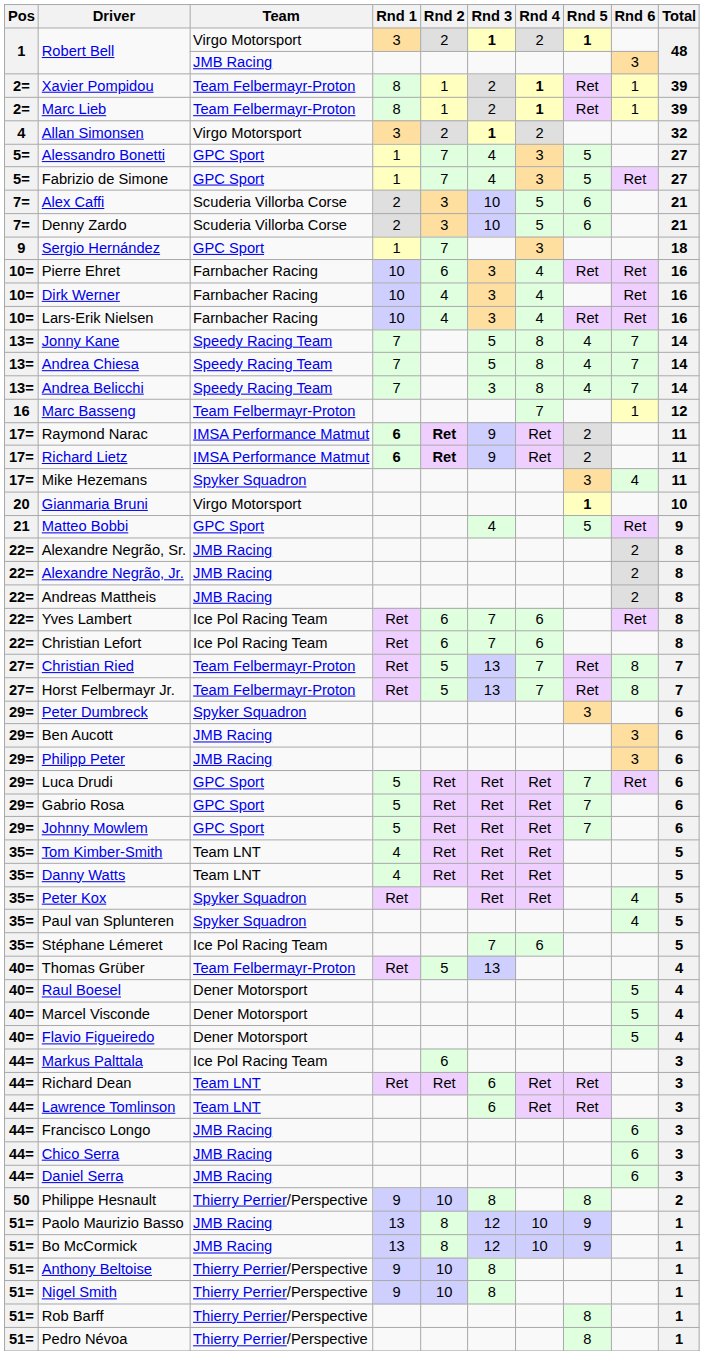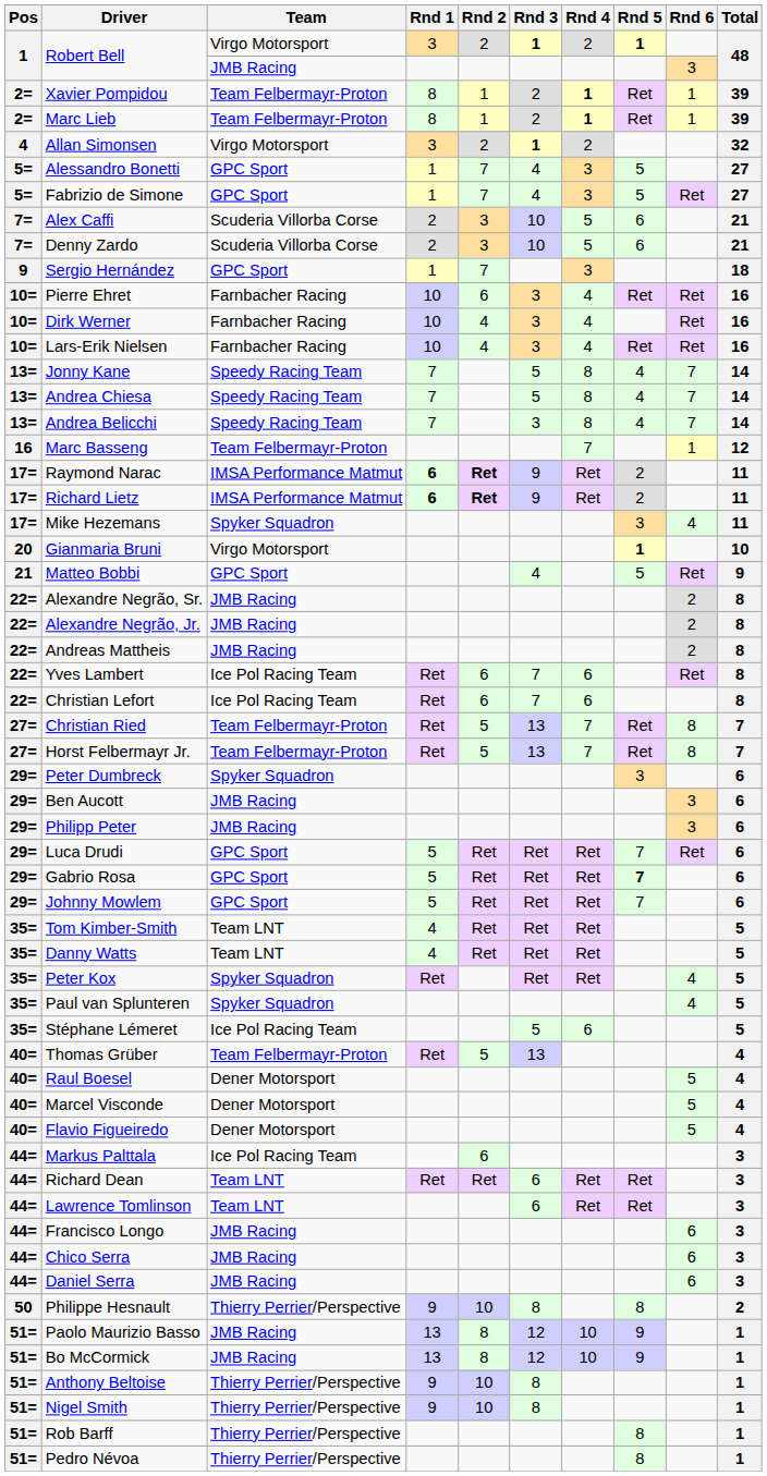 <table class="wikitable" style="font-size: 90%;">
 <tr>
 <th>Pos</th>
 <th>Driver</th>
 <th>Team</th>
 <th>Rnd 1</th>
 <th>Rnd 2</th>
 <th>Rnd 3</th>
 <th>Rnd 4</th>
 <th>Rnd 5</th>
 <th>Rnd 6</th>
 <th>Total</th>
 </tr>
 <tr>
 <th rowspan="2">1</th>
 <td rowspan="2"> <a href='#'>Robert Bell</a></td>
 <td> Virgo Motorsport</td>
 <td align="center" style="background:#FFDF9F;">3</td>
 <td align="center" style="background:#DFDFDF;">2</td>
 <td align="center" style="background:#FFFFBF;"><strong>1</strong></td>
 <td align="center" style="background:#DFDFDF;">2</td>
 <td align="center" style="background:#FFFFBF;"><strong>1</strong></td>
 <td></td>
 <th align="center" rowspan="2">48</th>
 </tr>
 <tr>
 <td> <a href='#'>JMB Racing</a></td>
 <td></td>
 <td></td>
 <td></td>
 <td></td>
 <td></td>
 <td align="center" style="background:#FFDF9F;">3</td>
 </tr>
 <tr>
 <th>2=</th>
 <td> <a href='#'>Xavier Pompidou</a></td>
 <td> <a href='#'>Team Felbermayr-Proton</a></td>
 <td align="center" style="background:#DFFFDF;">8</td>
 <td align="center" style="background:#FFFFBF;">1</td>
 <td align="center" style="background:#DFDFDF;">2</td>
 <td align="center" style="background:#FFFFBF;"><strong>1</strong></td>
 <td align="center" style="background:#EFCFFF;">Ret</td>
 <td align="center" style="background:#FFFFBF;">1</td>
 <th align="center">39</th>
 </tr>
 <tr>
 <th>2=</th>
 <td> <a href='#'>Marc Lieb</a></td>
 <td> <a href='#'>Team Felbermayr-Proton</a></td>
 <td align="center" style="background:#DFFFDF;">8</td>
 <td align="center" style="background:#FFFFBF;">1</td>
 <td align="center" style="background:#DFDFDF;">2</td>
 <td align="center" style="background:#FFFFBF;"><strong>1</strong></td>
 <td align="center" style="background:#EFCFFF;">Ret</td>
 <td align="center" style="background:#FFFFBF;">1</td>
 <th align="center">39</th>
 </tr>
 <tr>
 <th>4</th>
 <td> <a href='#'>Allan Simonsen</a></td>
 <td> Virgo Motorsport</td>
 <td align="center" style="background:#FFDF9F;">3</td>
 <td align="center" style="background:#DFDFDF;">2</td>
 <td align="center" style="background:#FFFFBF;"><strong>1</strong></td>
 <td align="center" style="background:#DFDFDF;">2</td>
 <td></td>
 <td></td>
 <th align="center">32</th>
 </tr>
 <tr>
 <th>5=</th>
 <td> <a href='#'>Alessandro Bonetti</a></td>
 <td> <a href='#'>GPC Sport</a></td>
 <td align="center" style="background:#FFFFBF;">1</td>
 <td align="center" style="background:#DFFFDF;">7</td>
 <td align="center" style="background:#DFFFDF;">4</td>
 <td align="center" style="background:#FFDF9F;">3</td>
 <td align="center" style="background:#DFFFDF;">5</td>
 <td></td>
 <th align="center">27</th>
 </tr>
 <tr>
 <th>5=</th>
 <td> Fabrizio de Simone</td>
 <td> <a href='#'>GPC Sport</a></td>
 <td align="center" style="background:#FFFFBF;">1</td>
 <td align="center" style="background:#DFFFDF;">7</td>
 <td align="center" style="background:#DFFFDF;">4</td>
 <td align="center" style="background:#FFDF9F;">3</td>
 <td align="center" style="background:#DFFFDF;">5</td>
 <td align="center" style="background:#EFCFFF;">Ret</td>
 <th align="center">27</th>
 </tr>
 <tr>
 <th>7=</th>
 <td> <a href='#'>Alex Caffi</a></td>
 <td> Scuderia Villorba Corse</td>
 <td align="center" style="background:#DFDFDF;">2</td>
 <td align="center" style="background:#FFDF9F;">3</td>
 <td align="center" style="background:#CFCFFF;">10</td>
 <td align="center" style="background:#DFFFDF;">5</td>
 <td align="center" style="background:#DFFFDF;">6</td>
 <td></td>
 <th align="center">21</th>
 </tr>
 <tr>
 <th>7=</th>
 <td> Denny Zardo</td>
 <td> Scuderia Villorba Corse</td>
 <td align="center" style="background:#DFDFDF;">2</td>
 <td align="center" style="background:#FFDF9F;">3</td>
 <td align="center" style="background:#CFCFFF;">10</td>
 <td align="center" style="background:#DFFFDF;">5</td>
 <td align="center" style="background:#DFFFDF;">6</td>
 <td></td>
 <th align="center">21</th>
 </tr>
 <tr>
 <th>9</th>
 <td> <a href='#'>Sergio Hernández</a></td>
 <td> <a href='#'>GPC Sport</a></td>
 <td align="center" style="background:#FFFFBF;">1</td>
 <td align="center" style="background:#DFFFDF;">7</td>
 <td></td>
 <td align="center" style="background:#FFDF9F;">3</td>
 <td></td>
 <td></td>
 <th align="center">18</th>
 </tr>
 <tr>
 <th>10=</th>
 <td> Pierre Ehret</td>
 <td> Farnbacher Racing</td>
 <td align="center" style="background:#CFCFFF;">10</td>
 <td align="center" style="background:#DFFFDF;">6</td>
 <td align="center" style="background:#FFDF9F;">3</td>
 <td align="center" style="background:#DFFFDF;">4</td>
 <td align="center" style="background:#EFCFFF;">Ret</td>
 <td align="center" style="background:#EFCFFF;">Ret</td>
 <th align="center">16</th>
 </tr>
 <tr>
 <th>10=</th>
 <td> <a href='#'>Dirk Werner</a></td>
 <td> Farnbacher Racing</td>
 <td align="center" style="background:#CFCFFF;">10</td>
 <td align="center" style="background:#DFFFDF;">4</td>
 <td align="center" style="background:#FFDF9F;">3</td>
 <td align="center" style="background:#DFFFDF;">4</td>
 <td></td>
 <td align="center" style="background:#EFCFFF;">Ret</td>
 <th align="center">16</th>
 </tr>
 <tr>
 <th>10=</th>
 <td> Lars-Erik Nielsen</td>
 <td> Farnbacher Racing</td>
 <td align="center" style="background:#CFCFFF;">10</td>
 <td align="center" style="background:#DFFFDF;">4</td>
 <td align="center" style="background:#FFDF9F;">3</td>
 <td align="center" style="background:#DFFFDF;">4</td>
 <td align="center" style="background:#EFCFFF;">Ret</td>
 <td align="center" style="background:#EFCFFF;">Ret</td>
 <th align="center">16</th>
 </tr>
 <tr>
 <th>13=</th>
 <td> <a href='#'>Jonny Kane</a></td>
 <td> <a href='#'>Speedy Racing Team</a></td>
 <td align="center" style="background:#DFFFDF;">7</td>
 <td></td>
 <td align="center" style="background:#DFFFDF;">5</td>
 <td align="center" style="background:#DFFFDF;">8</td>
 <td align="center" style="background:#DFFFDF;">4</td>
 <td align="center" style="background:#DFFFDF;">7</td>
 <th align="center">14</th>
 </tr>
 <tr>
 <th>13=</th>
 <td> <a href='#'>Andrea Chiesa</a></td>
 <td> <a href='#'>Speedy Racing Team</a></td>
 <td align="center" style="background:#DFFFDF;">7</td>
 <td></td>
 <td align="center" style="background:#DFFFDF;">5</td>
 <td align="center" style="background:#DFFFDF;">8</td>
 <td align="center" style="background:#DFFFDF;">4</td>
 <td align="center" style="background:#DFFFDF;">7</td>
 <th align="center">14</th>
 </tr>
 <tr>
 <th>13=</th>
 <td> <a href='#'>Andrea Belicchi</a></td>
 <td> <a href='#'>Speedy Racing Team</a></td>
 <td align="center" style="background:#DFFFDF;">7</td>
 <td></td>
 <td align="center" style="background:#DFFFDF;">3</td>
 <td align="center" style="background:#DFFFDF;">8</td>
 <td align="center" style="background:#DFFFDF;">4</td>
 <td align="center" style="background:#DFFFDF;">7</td>
 <th align="center">14</th>
 </tr>
 <tr>
 <th>16</th>
 <td> <a href='#'>Marc Basseng</a></td>
 <td> <a href='#'>Team Felbermayr-Proton</a></td>
 <td></td>
 <td></td>
 <td></td>
 <td align="center" style="background:#DFFFDF;">7</td>
 <td></td>
 <td align="center" style="background:#FFFFBF;">1</td>
 <th align="center">12</th>
 </tr>
 <tr>
 <th>17=</th>
 <td> Raymond Narac</td>
 <td> <a href='#'>IMSA Performance Matmut</a></td>
 <td align="center" style="background:#DFFFDF;"><strong>6</strong></td>
 <td align="center" style="background:#EFCFFF;"><strong>Ret</strong></td>
 <td align="center" style="background:#CFCFFF;">9</td>
 <td align="center" style="background:#EFCFFF;">Ret</td>
 <td align="center" style="background:#DFDFDF;">2</td>
 <td></td>
 <th align="center">11</th>
 </tr>
 <tr>
 <th>17=</th>
 <td> <a href='#'>Richard Lietz</a></td>
 <td> <a href='#'>IMSA Performance Matmut</a></td>
 <td align="center" style="background:#DFFFDF;"><strong>6</strong></td>
 <td align="center" style="background:#EFCFFF;"><strong>Ret</strong></td>
 <td align="center" style="background:#CFCFFF;">9</td>
 <td align="center" style="background:#EFCFFF;">Ret</td>
 <td align="center" style="background:#DFDFDF;">2</td>
 <td></td>
 <th align="center">11</th>
 </tr>
 <tr>
 <th>17=</th>
 <td> Mike Hezemans</td>
 <td> <a href='#'>Spyker Squadron</a></td>
 <td></td>
 <td></td>
 <td></td>
 <td></td>
 <td align="center" style="background:#FFDF9F;">3</td>
 <td align="center" style="background:#DFFFDF;">4</td>
 <th align="center">11</th>
 </tr>
 <tr>
 <th>20</th>
 <td> <a href='#'>Gianmaria Bruni</a></td>
 <td> Virgo Motorsport</td>
 <td></td>
 <td></td>
 <td></td>
 <td></td>
 <td align="center" style="background:#FFFFBF;"><strong>1</strong></td>
 <td></td>
 <th align="center">10</th>
 </tr>
 <tr>
 <th>21</th>
 <td> <a href='#'>Matteo Bobbi</a></td>
 <td> <a href='#'>GPC Sport</a></td>
 <td></td>
 <td></td>
 <td align="center" style="background:#DFFFDF;">4</td>
 <td></td>
 <td align="center" style="background:#DFFFDF;">5</td>
 <td align="center" style="background:#EFCFFF;">Ret</td>
 <th align="center">9</th>
 </tr>
 <tr>
 <th>22=</th>
 <td> Alexandre Negrão, Sr.</td>
 <td> <a href='#'>JMB Racing</a></td>
 <td></td>
 <td></td>
 <td></td>
 <td></td>
 <td></td>
 <td align="center" style="background:#DFDFDF;">2</td>
 <th align="center">8</th>
 </tr>
 <tr>
 <th>22=</th>
 <td> <a href='#'>Alexandre Negrão, Jr.</a></td>
 <td> <a href='#'>JMB Racing</a></td>
 <td></td>
 <td></td>
 <td></td>
 <td></td>
 <td></td>
 <td align="center" style="background:#DFDFDF;">2</td>
 <th align="center">8</th>
 </tr>
 <tr>
 <th>22=</th>
 <td> Andreas Mattheis</td>
 <td> <a href='#'>JMB Racing</a></td>
 <td></td>
 <td></td>
 <td></td>
 <td></td>
 <td></td>
 <td align="center" style="background:#DFDFDF;">2</td>
 <th align="center">8</th>
 </tr>
 <tr>
 <th>22=</th>
 <td> Yves Lambert</td>
 <td> Ice Pol Racing Team</td>
 <td align="center" style="background:#EFCFFF;">Ret</td>
 <td align="center" style="background:#DFFFDF;">6</td>
 <td align="center" style="background:#DFFFDF;">7</td>
 <td align="center" style="background:#DFFFDF;">6</td>
 <td></td>
 <td align="center" style="background:#EFCFFF;">Ret</td>
 <th align="center">8</th>
 </tr>
 <tr>
 <th>22=</th>
 <td> Christian Lefort</td>
 <td> Ice Pol Racing Team</td>
 <td align="center" style="background:#EFCFFF;">Ret</td>
 <td align="center" style="background:#DFFFDF;">6</td>
 <td align="center" style="background:#DFFFDF;">7</td>
 <td align="center" style="background:#DFFFDF;">6</td>
 <td></td>
 <td></td>
 <th align="center">8</th>
 </tr>
 <tr>
 <th>27=</th>
 <td> <a href='#'>Christian Ried</a></td>
 <td> <a href='#'>Team Felbermayr-Proton</a></td>
 <td align="center" style="background:#EFCFFF;">Ret</td>
 <td align="center" style="background:#DFFFDF;">5</td>
 <td align="center" style="background:#CFCFFF;">13</td>
 <td align="center" style="background:#DFFFDF;">7</td>
 <td align="center" style="background:#EFCFFF;">Ret</td>
 <td align="center" style="background:#DFFFDF;">8</td>
 <th align="center">7</th>
 </tr>
 <tr>
 <th>27=</th>
 <td> Horst Felbermayr Jr.</td>
 <td> <a href='#'>Team Felbermayr-Proton</a></td>
 <td align="center" style="background:#EFCFFF;">Ret</td>
 <td align="center" style="background:#DFFFDF;">5</td>
 <td align="center" style="background:#CFCFFF;">13</td>
 <td align="center" style="background:#DFFFDF;">7</td>
 <td align="center" style="background:#EFCFFF;">Ret</td>
 <td align="center" style="background:#DFFFDF;">8</td>
 <th align="center">7</th>
 </tr>
 <tr>
 <th>29=</th>
 <td> <a href='#'>Peter Dumbreck</a></td>
 <td> <a href='#'>Spyker Squadron</a></td>
 <td></td>
 <td></td>
 <td></td>
 <td></td>
 <td align="center" style="background:#FFDF9F;">3</td>
 <td></td>
 <th align="center">6</th>
 </tr>
 <tr>
 <th>29=</th>
 <td> Ben Aucott</td>
 <td> <a href='#'>JMB Racing</a></td>
 <td></td>
 <td></td>
 <td></td>
 <td></td>
 <td></td>
 <td align="center" style="background:#FFDF9F;">3</td>
 <th align="center">6</th>
 </tr>
 <tr>
 <th>29=</th>
 <td> <a href='#'>Philipp Peter</a></td>
 <td> <a href='#'>JMB Racing</a></td>
 <td></td>
 <td></td>
 <td></td>
 <td></td>
 <td></td>
 <td align="center" style="background:#FFDF9F;">3</td>
 <th align="center">6</th>
 </tr>
 <tr>
 <th>29=</th>
 <td> Luca Drudi</td>
 <td> <a href='#'>GPC Sport</a></td>
 <td align="center" style="background:#DFFFDF;">5</td>
 <td align="center" style="background:#EFCFFF;">Ret</td>
 <td align="center" style="background:#EFCFFF;">Ret</td>
 <td align="center" style="background:#EFCFFF;">Ret</td>
 <td align="center" style="background:#DFFFDF;">7</td>
 <td align="center" style="background:#EFCFFF;">Ret</td>
 <th align="center">6</th>
 </tr>
 <tr>
 <th>29=</th>
 <td> Gabrio Rosa</td>
 <td> <a href='#'>GPC Sport</a></td>
 <td align="center" style="background:#DFFFDF;">5</td>
 <td align="center" style="background:#EFCFFF;">Ret</td>
 <td align="center" style="background:#EFCFFF;">Ret</td>
 <td align="center" style="background:#EFCFFF;">Ret</td>
-<td align="center" style="background:#DFFFDF;">7</td>
+<td align="center" style="background:#DFFFDF;"><strong>7</strong></td>
 <td></td>
 <th align="center">6</th>
 </tr>
 <tr>
 <th>29=</th>
 <td> <a href='#'>Johnny Mowlem</a></td>
 <td> <a href='#'>GPC Sport</a></td>
 <td align="center" style="background:#DFFFDF;">5</td>
 <td align="center" style="background:#EFCFFF;">Ret</td>
 <td align="center" style="background:#EFCFFF;">Ret</td>
 <td align="center" style="background:#EFCFFF;">Ret</td>
 <td align="center" style="background:#DFFFDF;">7</td>
 <td></td>
 <th align="center">6</th>
 </tr>
 <tr>
 <th>35=</th>
 <td> <a href='#'>Tom Kimber-Smith</a></td>
 <td> Team LNT</td>
 <td align="center" style="background:#DFFFDF;">4</td>
 <td align="center" style="background:#EFCFFF;">Ret</td>
 <td align="center" style="background:#EFCFFF;">Ret</td>
 <td align="center" style="background:#EFCFFF;">Ret</td>
 <td></td>
 <td></td>
 <th align="center">5</th>
 </tr>
 <tr>
 <th>35=</th>
 <td> <a href='#'>Danny Watts</a></td>
 <td> Team LNT</td>
 <td align="center" style="background:#DFFFDF;">4</td>
 <td align="center" style="background:#EFCFFF;">Ret</td>
 <td align="center" style="background:#EFCFFF;">Ret</td>
 <td align="center" style="background:#EFCFFF;">Ret</td>
 <td></td>
 <td></td>
 <th align="center">5</th>
 </tr>
 <tr>
 <th>35=</th>
 <td> <a href='#'>Peter Kox</a></td>
 <td> <a href='#'>Spyker Squadron</a></td>
 <td align="center" style="background:#EFCFFF;">Ret</td>
 <td></td>
 <td align="center" style="background:#EFCFFF;">Ret</td>
 <td align="center" style="background:#EFCFFF;">Ret</td>
 <td></td>
 <td align="center" style="background:#DFFFDF;">4</td>
 <th align="center">5</th>
 </tr>
 <tr>
 <th>35=</th>
 <td> Paul van Splunteren</td>
 <td> <a href='#'>Spyker Squadron</a></td>
 <td></td>
 <td></td>
 <td></td>
 <td></td>
 <td></td>
 <td align="center" style="background:#DFFFDF;">4</td>
 <th align="center">5</th>
 </tr>
 <tr>
 <th>35=</th>
 <td> Stéphane Lémeret</td>
 <td> Ice Pol Racing Team</td>
 <td></td>
 <td></td>
-<td align="center" style="background:#DFFFDF;">7</td>
+<td align="center" style="background:#DFFFDF;">5</td>
 <td align="center" style="background:#DFFFDF;">6</td>
 <td></td>
 <td></td>
 <th align="center">5</th>
 </tr>
 <tr>
 <th>40=</th>
 <td> Thomas Grüber</td>
 <td> <a href='#'>Team Felbermayr-Proton</a></td>
 <td align="center" style="background:#EFCFFF;">Ret</td>
 <td align="center" style="background:#DFFFDF;">5</td>
 <td align="center" style="background:#CFCFFF;">13</td>
 <td></td>
 <td></td>
 <td></td>
 <th align="center">4</th>
 </tr>
 <tr>
 <th>40=</th>
 <td> <a href='#'>Raul Boesel</a></td>
 <td> Dener Motorsport</td>
 <td></td>
 <td></td>
 <td></td>
 <td></td>
 <td></td>
 <td align="center" style="background:#DFFFDF;">5</td>
 <th align="center">4</th>
 </tr>
 <tr>
 <th>40=</th>
 <td> Marcel Visconde</td>
 <td> Dener Motorsport</td>
 <td></td>
 <td></td>
 <td></td>
 <td></td>
 <td></td>
 <td align="center" style="background:#DFFFDF;">5</td>
 <th align="center">4</th>
 </tr>
 <tr>
 <th>40=</th>
 <td> <a href='#'>Flavio Figueiredo</a></td>
 <td> Dener Motorsport</td>
 <td></td>
 <td></td>
 <td></td>
 <td></td>
 <td></td>
 <td align="center" style="background:#DFFFDF;">5</td>
 <th align="center">4</th>
 </tr>
 <tr>
 <th>44=</th>
 <td> <a href='#'>Markus Palttala</a></td>
 <td> Ice Pol Racing Team</td>
 <td></td>
 <td align="center" style="background:#DFFFDF;">6</td>
 <td></td>
 <td></td>
 <td></td>
 <td></td>
 <th align="center">3</th>
 </tr>
 <tr>
 <th>44=</th>
 <td> Richard Dean</td>
 <td> <a href='#'>Team LNT</a></td>
 <td align="center" style="background:#EFCFFF;">Ret</td>
 <td align="center" style="background:#EFCFFF;">Ret</td>
 <td align="center" style="background:#DFFFDF;">6</td>
 <td align="center" style="background:#EFCFFF;">Ret</td>
 <td align="center" style="background:#EFCFFF;">Ret</td>
 <td></td>
 <th align="center">3</th>
 </tr>
 <tr>
 <th>44=</th>
 <td> <a href='#'>Lawrence Tomlinson</a></td>
 <td> <a href='#'>Team LNT</a></td>
 <td></td>
 <td></td>
 <td align="center" style="background:#DFFFDF;">6</td>
 <td align="center" style="background:#EFCFFF;">Ret</td>
 <td align="center" style="background:#EFCFFF;">Ret</td>
 <td></td>
 <th align="center">3</th>
 </tr>
 <tr>
 <th>44=</th>
 <td> Francisco Longo</td>
 <td> <a href='#'>JMB Racing</a></td>
 <td></td>
 <td></td>
 <td></td>
 <td></td>
 <td></td>
 <td align="center" style="background:#DFFFDF;">6</td>
 <th align="center">3</th>
 </tr>
 <tr>
 <th>44=</th>
 <td> <a href='#'>Chico Serra</a></td>
 <td> <a href='#'>JMB Racing</a></td>
 <td></td>
 <td></td>
 <td></td>
 <td></td>
 <td></td>
 <td align="center" style="background:#DFFFDF;">6</td>
 <th align="center">3</th>
 </tr>
 <tr>
 <th>44=</th>
 <td> <a href='#'>Daniel Serra</a></td>
 <td> <a href='#'>JMB Racing</a></td>
 <td></td>
 <td></td>
 <td></td>
 <td></td>
 <td></td>
 <td align="center" style="background:#DFFFDF;">6</td>
 <th align="center">3</th>
 </tr>
 <tr>
 <th>50</th>
 <td> Philippe Hesnault</td>
 <td> <a href='#'>Thierry Perrier</a>/Perspective</td>
 <td align="center" style="background:#CFCFFF;">9</td>
 <td align="center" style="background:#CFCFFF;">10</td>
 <td align="center" style="background:#DFFFDF;">8</td>
 <td></td>
 <td align="center" style="background:#DFFFDF;">8</td>
 <td></td>
 <th align="center">2</th>
 </tr>
 <tr>
 <th>51=</th>
 <td> Paolo Maurizio Basso</td>
 <td> <a href='#'>JMB Racing</a></td>
 <td align="center" style="background:#CFCFFF;">13</td>
 <td align="center" style="background:#DFFFDF;">8</td>
 <td align="center" style="background:#CFCFFF;">12</td>
 <td align="center" style="background:#CFCFFF;">10</td>
 <td align="center" style="background:#CFCFFF;">9</td>
 <td></td>
 <th align="center">1</th>
 </tr>
 <tr>
 <th>51=</th>
 <td> Bo McCormick</td>
 <td> <a href='#'>JMB Racing</a></td>
 <td align="center" style="background:#CFCFFF;">13</td>
 <td align="center" style="background:#DFFFDF;">8</td>
 <td align="center" style="background:#CFCFFF;">12</td>
 <td align="center" style="background:#CFCFFF;">10</td>
 <td align="center" style="background:#CFCFFF;">9</td>
 <td></td>
 <th align="center">1</th>
 </tr>
 <tr>
 <th>51=</th>
 <td> <a href='#'>Anthony Beltoise</a></td>
 <td> <a href='#'>Thierry Perrier</a>/Perspective</td>
 <td align="center" style="background:#CFCFFF;">9</td>
 <td align="center" style="background:#CFCFFF;">10</td>
 <td align="center" style="background:#DFFFDF;">8</td>
 <td></td>
 <td></td>
 <td></td>
 <th align="center">1</th>
 </tr>
 <tr>
 <th>51=</th>
 <td> <a href='#'>Nigel Smith</a></td>
 <td> <a href='#'>Thierry Perrier</a>/Perspective</td>
 <td align="center" style="background:#CFCFFF;">9</td>
 <td align="center" style="background:#CFCFFF;">10</td>
 <td align="center" style="background:#DFFFDF;">8</td>
 <td></td>
 <td></td>
 <td></td>
 <th align="center">1</th>
 </tr>
 <tr>
 <th>51=</th>
 <td> Rob Barff</td>
 <td> <a href='#'>Thierry Perrier</a>/Perspective</td>
 <td></td>
 <td></td>
 <td></td>
 <td></td>
 <td align="center" style="background:#DFFFDF;">8</td>
 <td></td>
 <th align="center">1</th>
 </tr>
 <tr>
 <th>51=</th>
 <td> Pedro Névoa</td>
 <td> <a href='#'>Thierry Perrier</a>/Perspective</td>
 <td></td>
 <td></td>
 <td></td>
 <td></td>
 <td align="center" style="background:#DFFFDF;">8</td>
 <td></td>
 <th align="center">1</th>
 </tr>
 </table>
